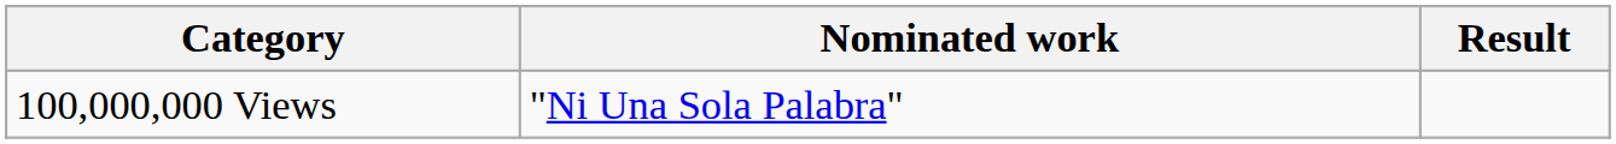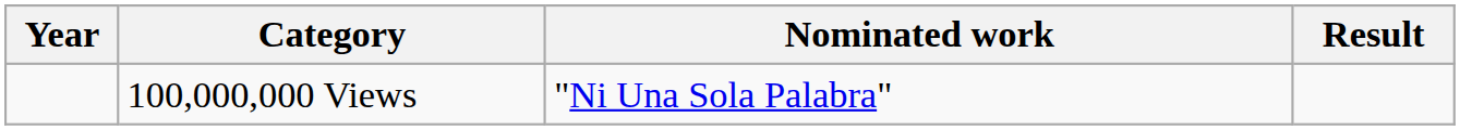 <table class="wikitable plainrowheaders" style="width:70%;">
 <tr>
+<th scope="col" style="width:3%;">Year</th>
 <th scope="col" style="width:20%;">Category</th>
 <th scope="col" style="width:35%;">Nominated work</th>
 <th scope="col" style="width:6%;">Result</th>
 </tr>
 <tr>
+<td></td>
 <td>100,000,000 Views</td>
 <td>"<a href='#'>Ni Una Sola Palabra</a>"</td>
 <td></td>
 </tr>
 </table>
